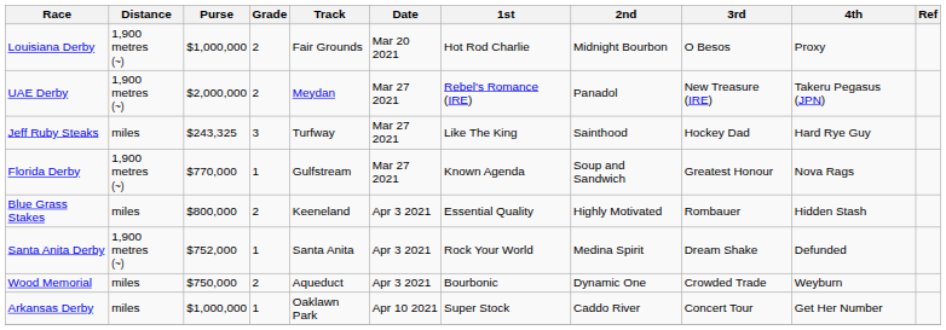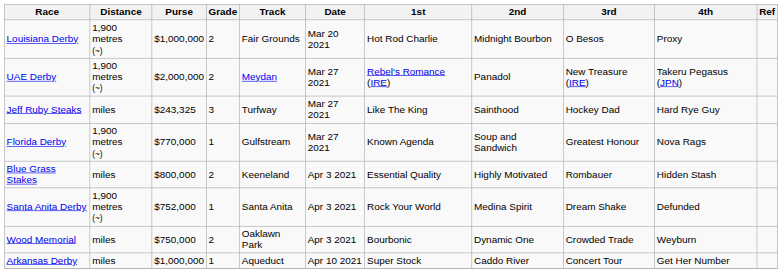 <table class="wikitable">
 <tr>
 <th>Race</th>
 <th>Distance</th>
 <th>Purse</th>
 <th>Grade</th>
 <th>Track</th>
 <th>Date</th>
 <th>1st</th>
 <th>2nd</th>
 <th>3rd</th>
 <th>4th</th>
 <th>Ref</th>
 </tr>
 <tr>
 <td><a href='#'>Louisiana Derby</a></td>
 <td>1,900 metres<br><small>(~)</small></td>
 <td>$1,000,000</td>
 <td>2</td>
 <td>Fair Grounds</td>
 <td>Mar 20 2021</td>
 <td>Hot Rod Charlie</td>
 <td>Midnight Bourbon</td>
 <td>O Besos</td>
 <td>Proxy</td>
 <td></td>
 </tr>
 <tr>
 <td><a href='#'>UAE Derby</a></td>
 <td>1,900 metres<br><small>(~)</small></td>
 <td>$2,000,000</td>
 <td>2</td>
 <td><a href='#'>Meydan</a></td>
 <td>Mar 27 2021</td>
 <td><a href='#'>Rebel's Romance</a> (<a href='#'>IRE</a>)</td>
 <td>Panadol</td>
 <td>New Treasure (<a href='#'>IRE</a>)</td>
 <td>Takeru Pegasus (<a href='#'>JPN</a>)</td>
 <td></td>
 </tr>
 <tr>
 <td><a href='#'>Jeff Ruby Steaks</a></td>
 <td> miles</td>
 <td>$243,325</td>
 <td>3</td>
 <td>Turfway</td>
 <td>Mar 27 2021</td>
 <td>Like The King</td>
 <td>Sainthood</td>
 <td>Hockey Dad</td>
 <td>Hard Rye Guy</td>
 <td></td>
 </tr>
 <tr>
 <td><a href='#'>Florida Derby</a></td>
 <td>1,900 metres<br><small>(~)</small></td>
 <td>$770,000</td>
 <td>1</td>
 <td>Gulfstream</td>
 <td>Mar 27 2021</td>
 <td>Known Agenda</td>
 <td>Soup and Sandwich</td>
 <td>Greatest Honour</td>
 <td>Nova Rags</td>
 <td></td>
 </tr>
 <tr>
 <td><a href='#'>Blue Grass Stakes</a></td>
 <td> miles</td>
 <td>$800,000</td>
 <td>2</td>
 <td>Keeneland</td>
 <td>Apr 3 2021</td>
 <td>Essential Quality</td>
 <td>Highly Motivated</td>
 <td>Rombauer</td>
 <td>Hidden Stash</td>
 <td></td>
 </tr>
 <tr>
 <td><a href='#'>Santa Anita Derby</a></td>
 <td>1,900 metres<br><small>(~)</small></td>
 <td>$752,000</td>
 <td>1</td>
 <td>Santa Anita</td>
 <td>Apr 3 2021</td>
 <td>Rock Your World</td>
 <td>Medina Spirit</td>
 <td>Dream Shake</td>
 <td>Defunded</td>
 <td></td>
 </tr>
 <tr>
 <td><a href='#'>Wood Memorial</a></td>
 <td> miles</td>
 <td>$750,000</td>
 <td>2</td>
-<td>Aqueduct</td>
+<td>Oaklawn Park</td>
 <td>Apr 3 2021</td>
 <td>Bourbonic</td>
 <td>Dynamic One</td>
 <td>Crowded Trade</td>
 <td>Weyburn</td>
 <td></td>
 </tr>
 <tr>
 <td><a href='#'>Arkansas Derby</a></td>
 <td> miles</td>
 <td>$1,000,000</td>
 <td>1</td>
-<td>Oaklawn Park</td>
+<td>Aqueduct</td>
 <td>Apr 10 2021</td>
 <td>Super Stock</td>
 <td>Caddo River</td>
 <td>Concert Tour</td>
 <td>Get Her Number</td>
 <td></td>
 </tr>
 <tr>
 </tr>
 </table>
